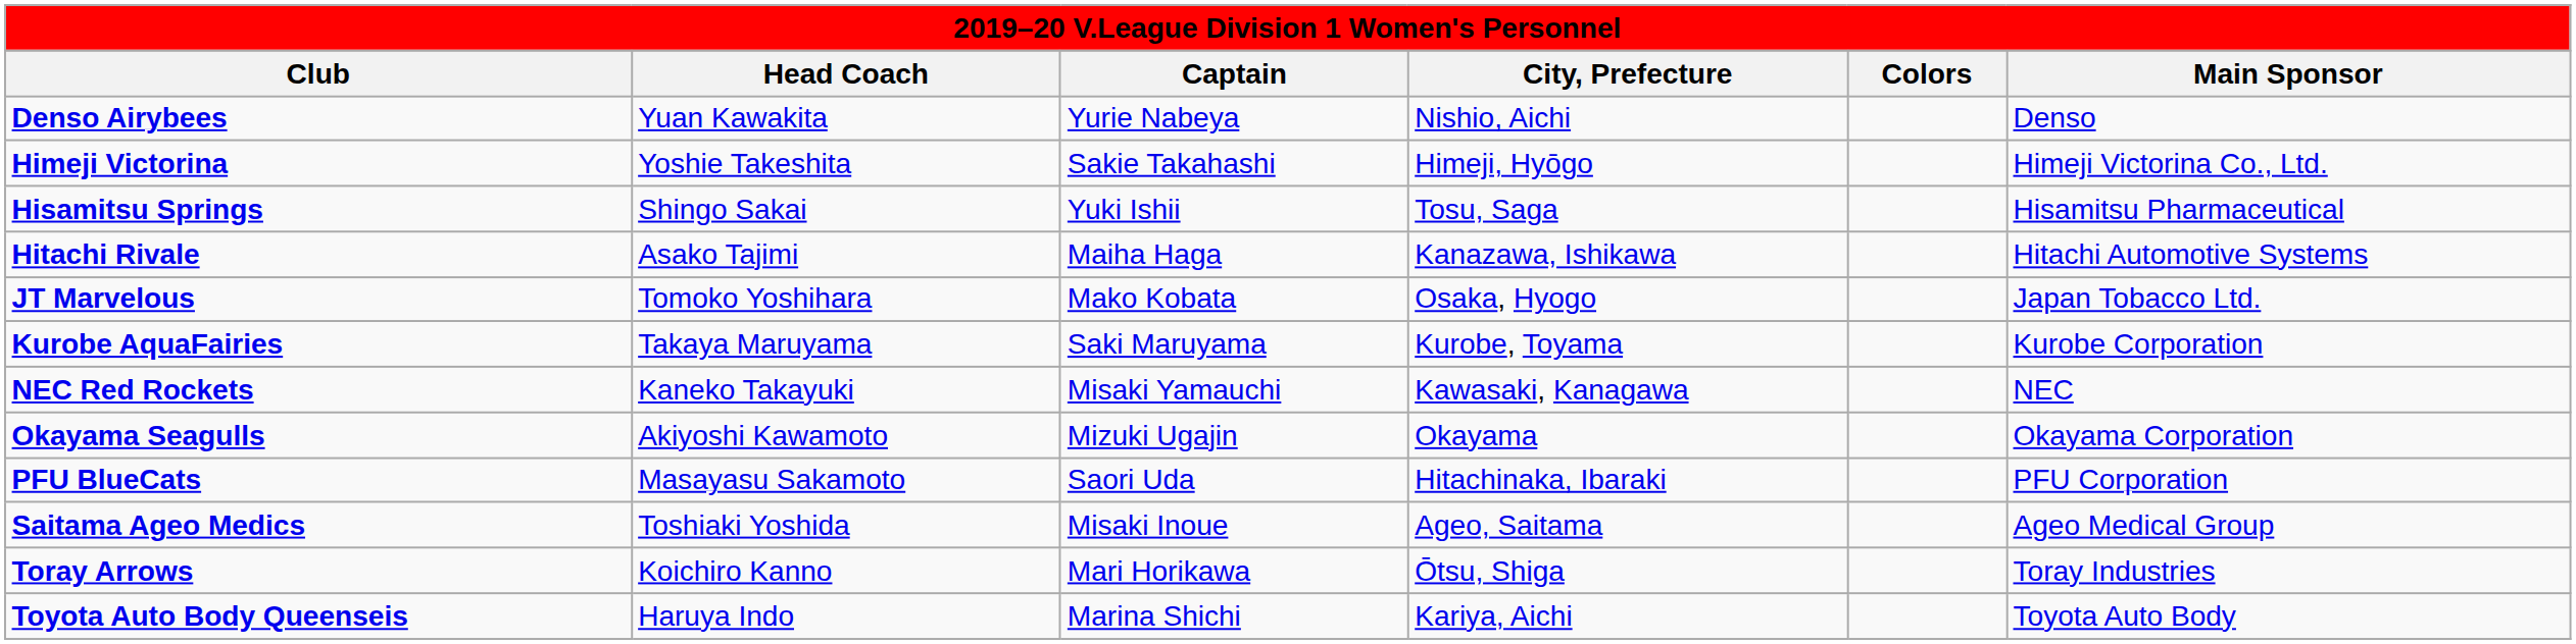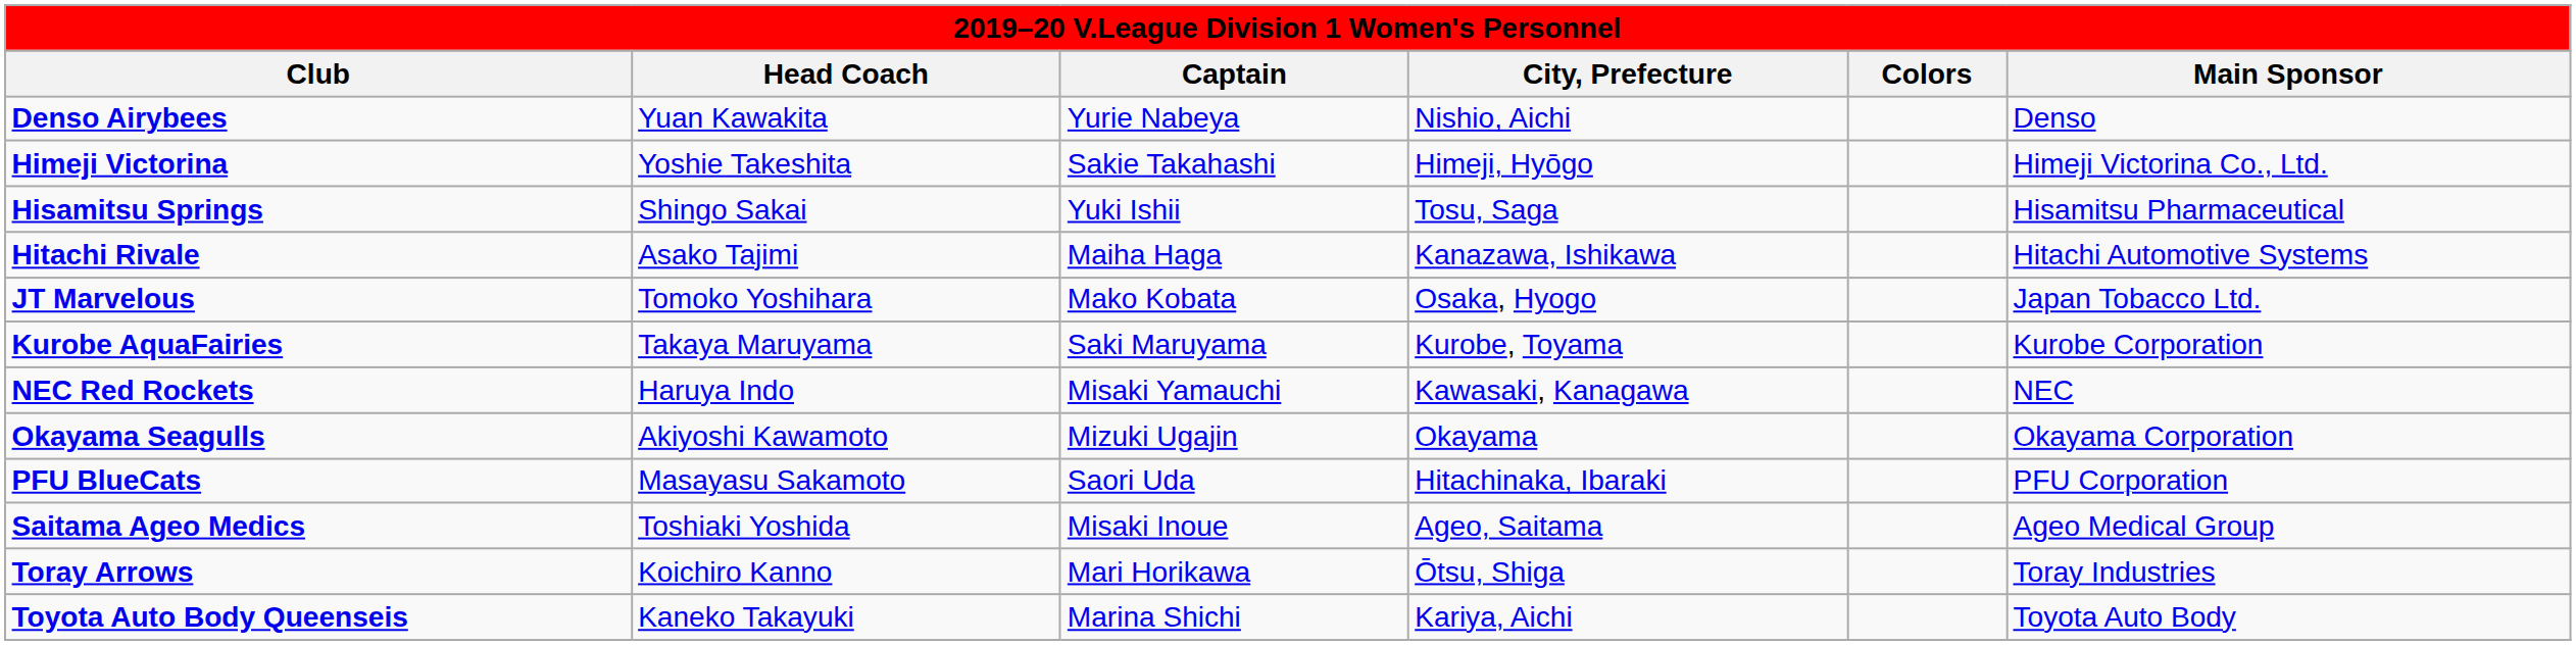 <table class="wikitable" style="font-size:90%; width: 65%; text-align:left;">
 <tr>
 <th style=background:red colspan=8><span>2019–20 V.League Division 1 Women's Personnel</span></th>
 </tr>
 <tr>
 <th>Club</th>
 <th>Head Coach</th>
 <th>Captain</th>
 <th>City, Prefecture</th>
 <th>Colors</th>
 <th>Main Sponsor</th>
 </tr>
 <tr>
 <td><strong><a href='#'>Denso Airybees</a></strong></td>
 <td> <a href='#'>Yuan Kawakita</a></td>
 <td> <a href='#'>Yurie Nabeya</a></td>
 <td><a href='#'>Nishio, Aichi</a></td>
 <td align=center> </td>
 <td><a href='#'>Denso</a></td>
 </tr>
 <tr>
 <td><strong><a href='#'>Himeji Victorina</a></strong></td>
 <td> <a href='#'>Yoshie Takeshita</a></td>
 <td> <a href='#'>Sakie Takahashi</a></td>
 <td><a href='#'>Himeji, Hyōgo</a></td>
 <td align=center> </td>
 <td><a href='#'>Himeji Victorina Co., Ltd.</a></td>
 </tr>
 <tr>
 <td><strong><a href='#'>Hisamitsu Springs</a></strong></td>
 <td> <a href='#'>Shingo Sakai</a></td>
 <td> <a href='#'>Yuki Ishii</a></td>
 <td><a href='#'>Tosu, Saga</a></td>
 <td align=center>   </td>
 <td><a href='#'>Hisamitsu Pharmaceutical</a></td>
 </tr>
 <tr>
 <td><strong><a href='#'>Hitachi Rivale</a></strong></td>
 <td> <a href='#'>Asako Tajimi</a></td>
 <td> <a href='#'>Maiha Haga</a></td>
 <td><a href='#'>Kanazawa, Ishikawa</a></td>
 <td align=center> </td>
 <td><a href='#'>Hitachi Automotive Systems</a></td>
 </tr>
 <tr>
 <td><strong><a href='#'>JT Marvelous</a></strong></td>
 <td> <a href='#'>Tomoko Yoshihara</a></td>
 <td> <a href='#'>Mako Kobata</a></td>
 <td><a href='#'>Osaka</a>, <a href='#'>Hyogo</a></td>
 <td align=center> </td>
 <td><a href='#'>Japan Tobacco Ltd.</a></td>
 </tr>
 <tr>
 <td><strong><a href='#'>Kurobe AquaFairies</a></strong></td>
 <td> <a href='#'>Takaya Maruyama</a></td>
 <td> <a href='#'>Saki Maruyama</a></td>
 <td><a href='#'>Kurobe</a>, <a href='#'> Toyama</a></td>
 <td align=center> </td>
 <td><a href='#'>Kurobe Corporation</a></td>
 </tr>
 <tr>
 <td><strong><a href='#'>NEC Red Rockets</a></strong></td>
-<td> <a href='#'>Kaneko Takayuki</a></td>
+<td> <a href='#'>Haruya Indo</a></td>
 <td> <a href='#'>Misaki Yamauchi</a></td>
 <td><a href='#'>Kawasaki</a>, <a href='#'>Kanagawa</a></td>
 <td align=center>  </td>
 <td><a href='#'>NEC</a></td>
 </tr>
 <tr>
 <td><strong><a href='#'>Okayama Seagulls</a></strong></td>
 <td> <a href='#'>Akiyoshi Kawamoto</a></td>
 <td> <a href='#'>Mizuki Ugajin</a></td>
 <td><a href='#'>Okayama</a></td>
 <td align=center> </td>
 <td><a href='#'>Okayama Corporation</a></td>
 </tr>
 <tr>
 <td><strong><a href='#'>PFU BlueCats</a></strong></td>
 <td> <a href='#'>Masayasu Sakamoto</a></td>
 <td> <a href='#'>Saori Uda</a></td>
 <td><a href='#'>Hitachinaka, Ibaraki</a></td>
 <td align=center>  </td>
 <td><a href='#'>PFU Corporation</a></td>
 </tr>
 <tr>
 <td><strong><a href='#'>Saitama Ageo Medics</a></strong></td>
 <td> <a href='#'>Toshiaki Yoshida</a></td>
 <td> <a href='#'>Misaki Inoue</a></td>
 <td><a href='#'>Ageo, Saitama</a></td>
 <td align=center> </td>
 <td><a href='#'>Ageo Medical Group</a></td>
 </tr>
 <tr>
 <td><strong><a href='#'>Toray Arrows</a></strong></td>
 <td> <a href='#'>Koichiro Kanno</a></td>
 <td> <a href='#'>Mari Horikawa</a></td>
 <td><a href='#'>Ōtsu, Shiga</a></td>
 <td align=center> </td>
 <td><a href='#'>Toray Industries</a></td>
 </tr>
 <tr>
 <td><strong><a href='#'>Toyota Auto Body Queenseis</a></strong></td>
-<td> <a href='#'>Haruya Indo</a></td>
+<td> <a href='#'>Kaneko Takayuki</a></td>
 <td> <a href='#'>Marina Shichi</a></td>
 <td><a href='#'>Kariya, Aichi</a></td>
 <td align=center> </td>
 <td><a href='#'>Toyota Auto Body</a></td>
 </tr>
 </table>
